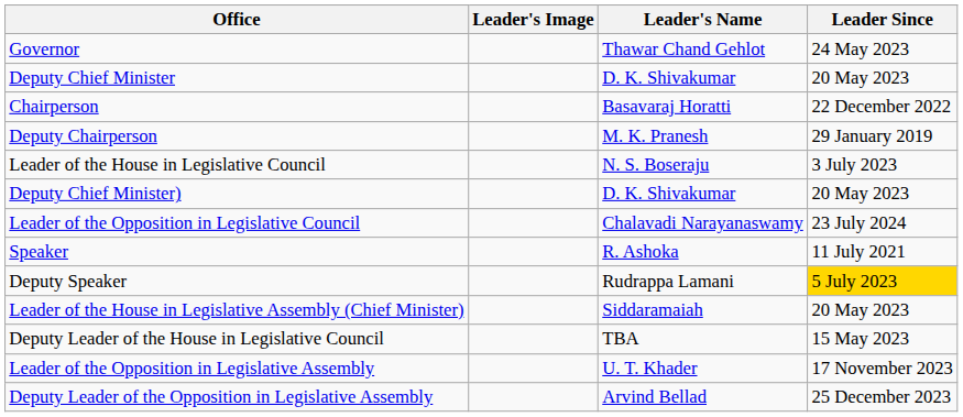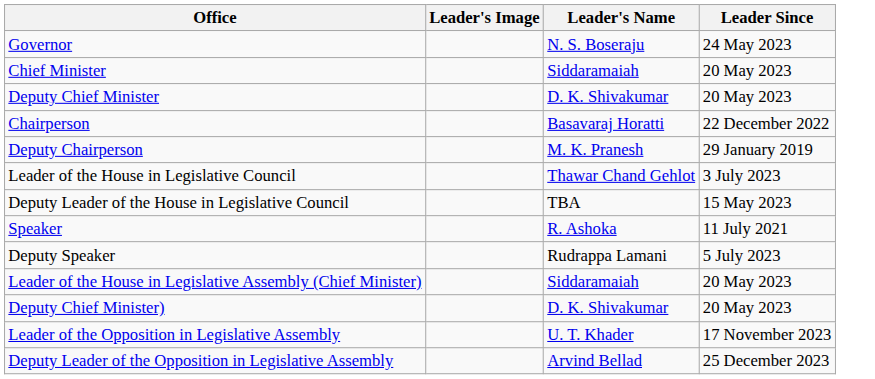 <table class="wikitable">
 <tr>
 <th>Office</th>
 <th>Leader's Image</th>
 <th>Leader's Name</th>
 <th>Leader Since</th>
 </tr>
 <tr>
 <td><a href='#'>Governor</a></td>
 <td></td>
-<td><a href='#'>Thawar Chand Gehlot</a></td>
+<td><a href='#'>N. S. Boseraju</a></td>
 <td>24 May 2023</td>
+</tr>
+<tr>
+<td><a href='#'>Chief Minister</a></td>
+<td></td>
+<td><a href='#'>Siddaramaiah</a></td>
+<td>20 May 2023</td>
 </tr>
 <tr>
 <td><a href='#'>Deputy Chief Minister</a></td>
 <td></td>
 <td><a href='#'>D. K. Shivakumar</a></td>
 <td>20 May 2023</td>
 </tr>
 <tr>
 <td><a href='#'>Chairperson</a></td>
 <td></td>
 <td><a href='#'>Basavaraj Horatti</a></td>
 <td>22 December 2022</td>
 </tr>
 <tr>
 <td><a href='#'>Deputy Chairperson</a></td>
 <td></td>
 <td><a href='#'>M. K. Pranesh</a></td>
 <td>29 January 2019</td>
 </tr>
 <tr>
 <td>Leader of the House in Legislative Council</td>
 <td></td>
-<td><a href='#'>N. S. Boseraju</a></td>
+<td><a href='#'>Thawar Chand Gehlot</a></td>
 <td>3 July 2023</td>
 </tr>
 <tr>
-<td><a href='#'>Deputy Chief Minister)</a></td>
+<td>Deputy Leader of the House in Legislative Council</td>
 <td></td>
-<td><a href='#'>D. K. Shivakumar</a></td>
-<td>20 May 2023</td>
-</tr>
-<tr>
-<td><a href='#'>Leader of the Opposition in Legislative Council</a></td>
-<td></td>
-<td><a href='#'>Chalavadi Narayanaswamy</a></td>
-<td>23 July 2024</td>
+<td>TBA</td>
+<td>15 May 2023</td>
 </tr>
 <tr>
 <td><a href='#'>Speaker</a></td>
 <td></td>
 <td><a href='#'>R. Ashoka</a></td>
 <td>11 July 2021</td>
 </tr>
 <tr>
 <td>Deputy Speaker</td>
 <td></td>
 <td>Rudrappa Lamani</td>
-<td style="background: gold;">5 July 2023</td>
+<td>5 July 2023</td>
 </tr>
 <tr>
 <td><a href='#'>Leader of the House in Legislative Assembly (Chief Minister)</a></td>
 <td></td>
 <td><a href='#'>Siddaramaiah</a></td>
 <td>20 May 2023</td>
 </tr>
 <tr>
-<td>Deputy Leader of the House in Legislative Council</td>
+<td><a href='#'>Deputy Chief Minister)</a></td>
 <td></td>
-<td>TBA</td>
-<td>15 May 2023</td>
+<td><a href='#'>D. K. Shivakumar</a></td>
+<td>20 May 2023</td>
 </tr>
 <tr>
 <td><a href='#'>Leader of the Opposition in Legislative Assembly</a></td>
 <td></td>
 <td><a href='#'>U. T. Khader</a></td>
 <td>17 November 2023</td>
 </tr>
 <tr>
 <td><a href='#'>Deputy Leader of the Opposition in Legislative Assembly</a></td>
 <td></td>
 <td><a href='#'>Arvind Bellad</a></td>
 <td>25 December 2023</td>
 </tr>
 </table>
